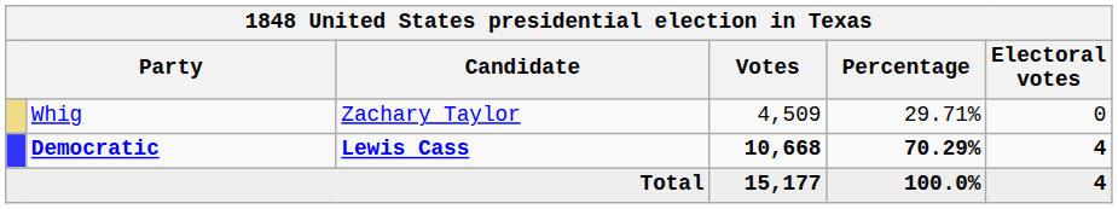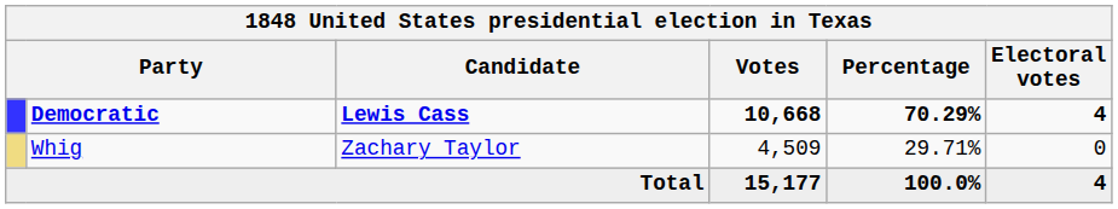 <table class="wikitable" style="font-size: 95%;">
 <tr>
 <th colspan="6">1848 United States presidential election in Texas</th>
 </tr>
 <tr>
 <th colspan="2" style="width: 15em">Party</th>
 <th style="width: 17em">Candidate</th>
 <th style="width: 5em">Votes</th>
 <th style="width: 7em">Percentage</th>
 <th style="width: 5em">Electoral votes</th>
 </tr>
 <tr>
+<th style="background:#3333ff; width:3px;"></th>
+<td style="width: 130px"><strong><a href='#'>Democratic</a></strong></td>
+<td><strong><a href='#'>Lewis Cass</a></strong></td>
+<td style="text-align:right;"><strong>10,668</strong></td>
+<td style="text-align:right;"><strong>70.29%</strong></td>
+<td style="text-align:right;"><strong>4</strong></td>
+</tr>
+<tr>
 <th style="background:#F0DC82; width:3px;"></th>
 <td style="width: 130px"><a href='#'>Whig</a></td>
 <td><a href='#'>Zachary Taylor</a></td>
 <td style="text-align:right;">4,509</td>
 <td style="text-align:right;">29.71%</td>
 <td style="text-align:right;">0</td>
-</tr>
-<tr>
-<th style="background:#3333ff; width:3px;"></th>
-<td style="width: 130px"><strong><a href='#'>Democratic</a></strong></td>
-<td><strong><a href='#'>Lewis Cass</a></strong></td>
-<td style="text-align:right;"><strong>10,668</strong></td>
-<td style="text-align:right;"><strong>70.29%</strong></td>
-<td style="text-align:right;"><strong>4</strong></td>
 </tr>
 <tr style="background:#eee; text-align:right;">
 <td colspan="3"><strong>Total</strong></td>
 <td><strong>15,177</strong></td>
 <td><strong>100.0%</strong></td>
 <td><strong>4</strong></td>
 </tr>
 </table>
